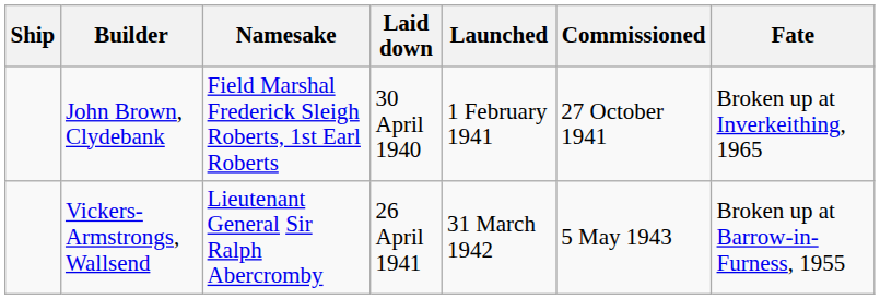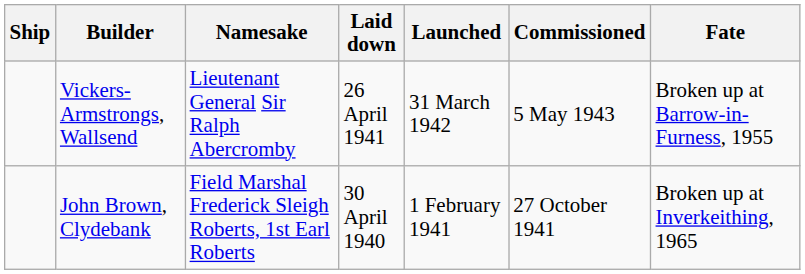 <table class="wikitable">
 <tr>
 <th align = center>Ship</th>
 <th align = center>Builder</th>
 <th align = center>Namesake</th>
 <th align = center>Laid down</th>
 <th align = center>Launched</th>
 <th align = center>Commissioned</th>
 <th align = center>Fate</th>
 </tr>
 <tr>
 <td></td>
+<td><a href='#'>Vickers-Armstrongs</a>, <a href='#'>Wallsend</a></td>
+<td><a href='#'>Lieutenant General</a> <a href='#'>Sir Ralph Abercromby</a></td>
+<td>26 April 1941</td>
+<td>31 March 1942</td>
+<td>5 May 1943</td>
+<td>Broken up at <a href='#'>Barrow-in-Furness</a>, 1955</td>
+</tr>
+<tr>
+<td></td>
 <td><a href='#'>John Brown</a>, <a href='#'>Clydebank</a></td>
 <td><a href='#'>Field Marshal</a> <a href='#'>Frederick Sleigh Roberts, 1st Earl Roberts</a></td>
 <td>30 April 1940</td>
 <td>1 February 1941</td>
 <td>27 October 1941</td>
 <td>Broken up at <a href='#'>Inverkeithing</a>, 1965</td>
 </tr>
-<tr>
-<td></td>
-<td><a href='#'>Vickers-Armstrongs</a>, <a href='#'>Wallsend</a></td>
-<td><a href='#'>Lieutenant General</a> <a href='#'>Sir Ralph Abercromby</a></td>
-<td>26 April 1941</td>
-<td>31 March 1942</td>
-<td>5 May 1943</td>
-<td>Broken up at <a href='#'>Barrow-in-Furness</a>, 1955</td>
-</tr>
 </table>
